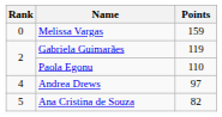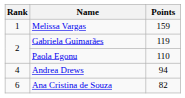 <table class="wikitable" style="margin:0.5em auto;width=480;font-size:90%">
 <tr>
 <th width=30>Rank</th>
 <th width=180>Name</th>
 <th width=50>Points</th>
 </tr>
 <tr>
-<td align=center>0</td>
+<td align=center>1</td>
 <td> <a href='#'>Melissa Vargas</a></td>
 <td align=center>159</td>
 </tr>
 <tr>
 <td rowspan=2 align=center>2</td>
 <td> <a href='#'>Gabriela Guimarães</a></td>
 <td align=center>119</td>
 </tr>
 <tr>
 <td> <a href='#'>Paola Egonu</a></td>
 <td align=center>110</td>
 </tr>
 <tr>
 <td align=center>4</td>
 <td> <a href='#'>Andrea Drews</a></td>
-<td align=center>97</td>
+<td align=center>94</td>
 </tr>
 <tr>
-<td align=center>5</td>
+<td align=center>6</td>
 <td> <a href='#'>Ana Cristina de Souza</a></td>
 <td align=center>82</td>
 </tr>
 </table>
